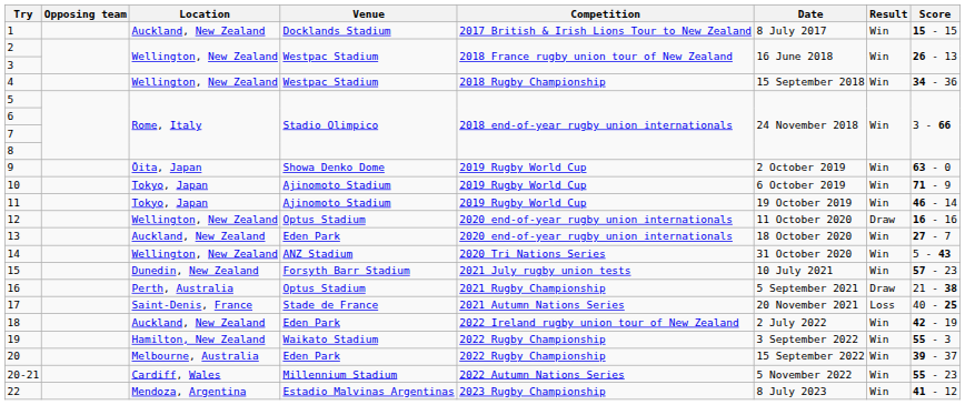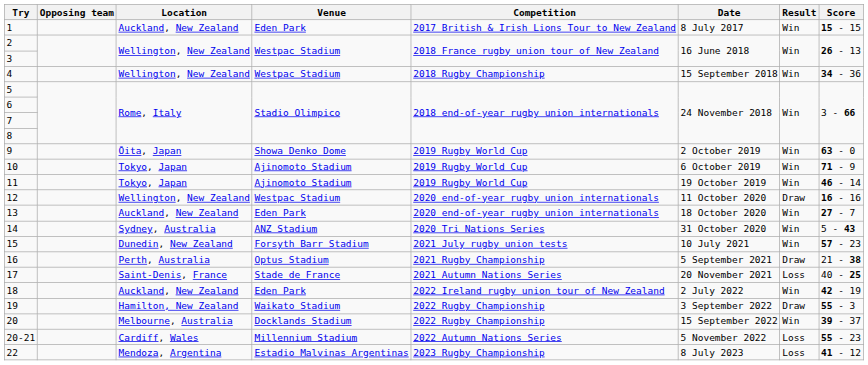 <table class="wikitable" style="font-size:100%">
 <tr>
 <th>Try</th>
 <th>Opposing team</th>
 <th>Location</th>
 <th>Venue</th>
 <th>Competition</th>
 <th>Date</th>
 <th>Result</th>
 <th>Score</th>
 </tr>
 <tr>
 <td>1</td>
 <td></td>
 <td><a href='#'>Auckland</a>, <a href='#'>New Zealand</a></td>
-<td><a href='#'>Docklands Stadium</a></td>
+<td><a href='#'>Eden Park</a></td>
 <td><a href='#'>2017 British & Irish Lions Tour to New Zealand</a></td>
 <td>8 July 2017</td>
 <td>Win</td>
 <td><strong>15</strong> - 15</td>
 </tr>
 <tr>
 <td>2</td>
 <td rowspan="2"></td>
 <td rowspan="2"><a href='#'>Wellington</a>, <a href='#'>New Zealand</a></td>
 <td rowspan="2"><a href='#'>Westpac Stadium</a></td>
 <td rowspan="2"><a href='#'>2018 France rugby union tour of New Zealand</a></td>
 <td rowspan="2">16 June 2018</td>
 <td rowspan="2">Win</td>
 <td rowspan="2"><strong>26</strong> - 13</td>
 </tr>
 <tr>
 <td>3</td>
 </tr>
 <tr>
 <td>4</td>
 <td></td>
 <td><a href='#'>Wellington</a>, <a href='#'>New Zealand</a></td>
 <td><a href='#'>Westpac Stadium</a></td>
 <td><a href='#'>2018 Rugby Championship</a></td>
 <td>15 September 2018</td>
 <td>Win</td>
 <td><strong>34</strong> - 36</td>
 </tr>
 <tr>
 <td>5</td>
 <td rowspan="4"></td>
 <td rowspan="4"><a href='#'>Rome</a>, <a href='#'>Italy</a></td>
 <td rowspan="4"><a href='#'>Stadio Olimpico</a></td>
 <td rowspan="4"><a href='#'>2018 end-of-year rugby union internationals</a></td>
 <td rowspan="4">24 November 2018</td>
 <td rowspan="4">Win</td>
 <td rowspan="4">3 - <strong>66</strong></td>
 </tr>
 <tr>
 <td>6</td>
 </tr>
 <tr>
 <td>7</td>
 </tr>
 <tr>
 <td>8</td>
 </tr>
 <tr>
 <td>9</td>
 <td></td>
 <td><a href='#'>Ōita</a>, <a href='#'>Japan</a></td>
 <td><a href='#'>Showa Denko Dome</a></td>
 <td><a href='#'>2019 Rugby World Cup</a></td>
 <td>2 October 2019</td>
 <td>Win</td>
 <td><strong>63</strong> - 0</td>
 </tr>
 <tr>
 <td>10</td>
 <td></td>
 <td><a href='#'>Tokyo</a>, <a href='#'>Japan</a></td>
 <td><a href='#'>Ajinomoto Stadium</a></td>
 <td><a href='#'>2019 Rugby World Cup</a></td>
 <td>6 October 2019</td>
 <td>Win</td>
 <td><strong>71</strong> - 9</td>
 </tr>
 <tr>
 <td>11</td>
 <td></td>
 <td><a href='#'>Tokyo</a>, <a href='#'>Japan</a></td>
 <td><a href='#'>Ajinomoto Stadium</a></td>
 <td><a href='#'>2019 Rugby World Cup</a></td>
 <td>19 October 2019</td>
 <td>Win</td>
 <td><strong>46</strong> - 14</td>
 </tr>
 <tr>
 <td>12</td>
 <td></td>
 <td><a href='#'>Wellington</a>, <a href='#'>New Zealand</a></td>
-<td><a href='#'>Optus Stadium</a></td>
+<td><a href='#'>Westpac Stadium</a></td>
 <td><a href='#'>2020 end-of-year rugby union internationals</a></td>
 <td>11 October 2020</td>
 <td>Draw</td>
 <td><strong>16</strong> - 16</td>
 </tr>
 <tr>
 <td>13</td>
 <td></td>
 <td><a href='#'>Auckland</a>, <a href='#'>New Zealand</a></td>
 <td><a href='#'>Eden Park</a></td>
 <td><a href='#'>2020 end-of-year rugby union internationals</a></td>
 <td>18 October 2020</td>
 <td>Win</td>
 <td><strong>27</strong> - 7</td>
 </tr>
 <tr>
 <td>14</td>
 <td></td>
-<td><a href='#'>Wellington</a>, <a href='#'>New Zealand</a></td>
+<td><a href='#'>Sydney</a>, <a href='#'>Australia</a></td>
 <td><a href='#'>ANZ Stadium</a></td>
 <td><a href='#'>2020 Tri Nations Series</a></td>
 <td>31 October 2020</td>
 <td>Win</td>
 <td>5 - <strong>43</strong></td>
 </tr>
 <tr>
 <td>15</td>
 <td></td>
 <td><a href='#'>Dunedin</a>, <a href='#'>New Zealand</a></td>
 <td><a href='#'>Forsyth Barr Stadium</a></td>
 <td><a href='#'>2021 July rugby union tests</a></td>
 <td>10 July 2021</td>
 <td>Win</td>
 <td><strong>57</strong> - 23</td>
 </tr>
 <tr>
 <td>16</td>
 <td></td>
 <td><a href='#'>Perth</a>, <a href='#'>Australia</a></td>
 <td><a href='#'>Optus Stadium</a></td>
 <td><a href='#'>2021 Rugby Championship</a></td>
 <td>5 September 2021</td>
 <td>Draw</td>
 <td>21 - <strong>38</strong></td>
 </tr>
 <tr>
 <td>17</td>
 <td></td>
 <td><a href='#'>Saint-Denis</a>, <a href='#'>France</a></td>
 <td><a href='#'>Stade de France</a></td>
 <td><a href='#'>2021 Autumn Nations Series</a></td>
 <td>20 November 2021</td>
 <td>Loss</td>
 <td>40 - <strong>25</strong></td>
 </tr>
 <tr>
 <td>18</td>
 <td></td>
 <td><a href='#'>Auckland</a>, <a href='#'>New Zealand</a></td>
 <td><a href='#'>Eden Park</a></td>
 <td><a href='#'>2022 Ireland rugby union tour of New Zealand</a></td>
 <td>2 July 2022</td>
 <td>Win</td>
 <td><strong>42</strong> - 19</td>
 </tr>
 <tr>
 <td>19</td>
 <td></td>
 <td><a href='#'>Hamilton, New Zealand</a></td>
 <td><a href='#'>Waikato Stadium</a></td>
 <td><a href='#'>2022 Rugby Championship</a></td>
 <td>3 September 2022</td>
-<td>Win</td>
+<td>Draw</td>
 <td><strong>55</strong> - 3</td>
 </tr>
 <tr>
 <td>20</td>
 <td></td>
 <td><a href='#'>Melbourne</a>, <a href='#'>Australia</a></td>
-<td><a href='#'>Eden Park</a></td>
+<td><a href='#'>Docklands Stadium</a></td>
 <td><a href='#'>2022 Rugby Championship</a></td>
 <td>15 September 2022</td>
 <td>Win</td>
 <td><strong>39</strong> - 37</td>
 </tr>
 <tr>
 <td>20-21</td>
 <td></td>
 <td><a href='#'>Cardiff</a>, <a href='#'>Wales</a></td>
 <td><a href='#'>Millennium Stadium</a></td>
 <td><a href='#'>2022 Autumn Nations Series</a></td>
 <td>5 November 2022</td>
-<td>Win</td>
+<td>Loss</td>
 <td><strong>55</strong> - 23</td>
 </tr>
 <tr>
 <td>22</td>
 <td></td>
 <td><a href='#'>Mendoza</a>, <a href='#'>Argentina</a></td>
 <td><a href='#'>Estadio Malvinas Argentinas</a></td>
 <td><a href='#'>2023 Rugby Championship</a></td>
 <td>8 July 2023</td>
-<td>Win</td>
+<td>Loss</td>
 <td><strong>41</strong> - 12</td>
 </tr>
 </table>
